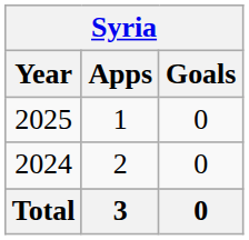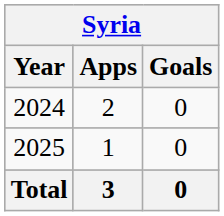 <table class="wikitable" style="text-align:center">
 <tr>
 <th colspan=3><a href='#'>Syria</a></th>
 </tr>
 <tr>
 <th>Year</th>
 <th>Apps</th>
 <th>Goals</th>
 </tr>
 <tr>
-<td>2025</td>
-<td>1</td>
+<td>2024</td>
+<td>2</td>
 <td>0</td>
 </tr>
 <tr>
-<td>2024</td>
-<td>2</td>
+<td>2025</td>
+<td>1</td>
 <td>0</td>
 </tr>
 <tr>
 <th>Total</th>
 <th>3</th>
 <th>0</th>
 </tr>
 </table>
